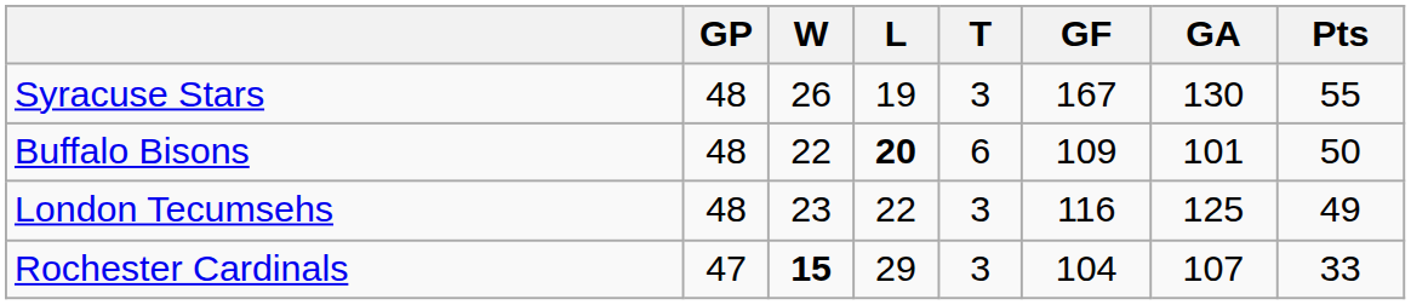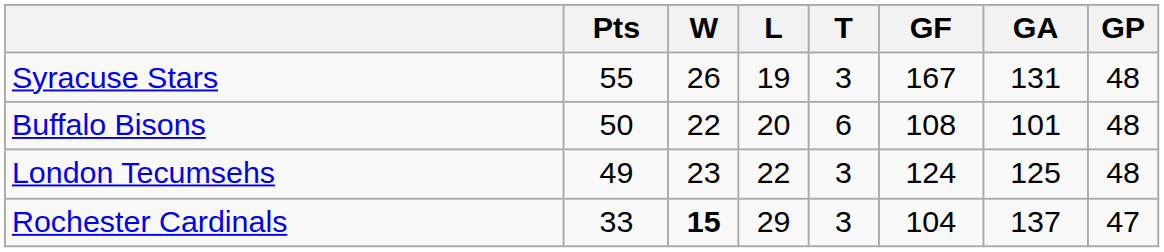 <table class="wikitable">
 <tr>
 <th width="40%"></th>
-<th width="5%">GP</th>
+<th width="7.5%">Pts</th>
 <th width="5%">W</th>
 <th width="5%">L</th>
 <th width="5%">T</th>
 <th width="7.5%">GF</th>
 <th width="7.5%">GA</th>
-<th width="7.5%">Pts</th>
+<th width="5%">GP</th>
 </tr>
 <tr align="center">
 <td align="left"><a href='#'>Syracuse Stars</a></td>
-<td>48</td>
+<td>55</td>
 <td>26</td>
 <td>19</td>
 <td>3</td>
 <td>167</td>
-<td>130</td>
-<td>55</td>
+<td>131</td>
+<td>48</td>
 </tr>
 <tr align="center">
 <td align="left"><a href='#'>Buffalo Bisons</a></td>
+<td>50</td>
+<td>22</td>
+<td>20</td>
+<td>6</td>
+<td>108</td>
+<td>101</td>
 <td>48</td>
-<td>22</td>
-<td><strong>20</strong></td>
-<td>6</td>
-<td>109</td>
-<td>101</td>
-<td>50</td>
 </tr>
 <tr align="center">
 <td align="left"><a href='#'>London Tecumsehs</a></td>
-<td>48</td>
+<td>49</td>
 <td>23</td>
 <td>22</td>
 <td>3</td>
-<td>116</td>
+<td>124</td>
 <td>125</td>
-<td>49</td>
+<td>48</td>
 </tr>
 <tr align="center">
 <td align="left"><a href='#'>Rochester Cardinals</a></td>
-<td>47</td>
+<td>33</td>
 <td><strong>15</strong></td>
 <td>29</td>
 <td>3</td>
 <td>104</td>
-<td>107</td>
-<td>33</td>
+<td>137</td>
+<td>47</td>
 </tr>
 </table>
